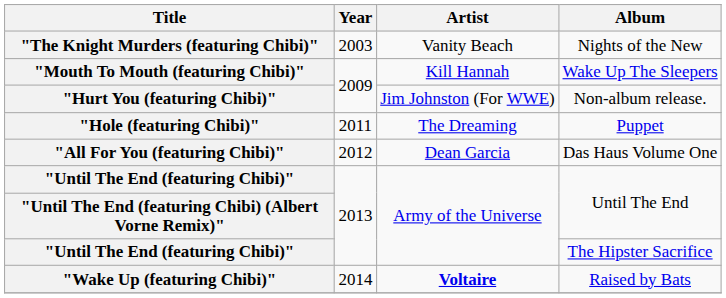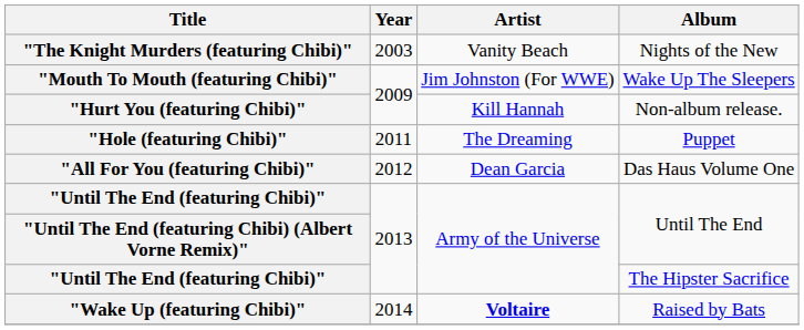 <table class="wikitable plainrowheaders" style="text-align:center;" border="1">
 <tr>
 <th scope="col" style="width:19em;">Title</th>
 <th scope="col">Year</th>
 <th scope="col">Artist</th>
 <th scope="col">Album</th>
 </tr>
 <tr>
 <th scope="row">"The Knight Murders (featuring Chibi)"</th>
 <td>2003</td>
 <td>Vanity Beach</td>
 <td>Nights of the New</td>
 </tr>
 <tr>
 <th scope="row">"Mouth To Mouth (featuring Chibi)"</th>
 <td rowspan="2">2009</td>
-<td><a href='#'>Kill Hannah</a></td>
+<td><a href='#'>Jim Johnston</a> (For <a href='#'>WWE</a>)</td>
 <td><a href='#'>Wake Up The Sleepers</a></td>
 </tr>
 <tr>
 <th scope="row">"Hurt You (featuring Chibi)"</th>
-<td><a href='#'>Jim Johnston</a> (For <a href='#'>WWE</a>)</td>
+<td><a href='#'>Kill Hannah</a></td>
 <td>Non-album release.</td>
 </tr>
 <tr>
 <th scope="row">"Hole (featuring Chibi)"</th>
 <td>2011</td>
 <td><a href='#'>The Dreaming</a></td>
 <td><a href='#'>Puppet</a></td>
 </tr>
 <tr>
 <th scope="row">"All For You (featuring Chibi)"</th>
 <td>2012</td>
 <td><a href='#'>Dean Garcia</a></td>
 <td>Das Haus Volume One</td>
 </tr>
 <tr>
 <th scope="row">"Until The End (featuring Chibi)"</th>
 <td rowspan="3">2013</td>
 <td rowspan="3"><a href='#'>Army of the Universe</a></td>
 <td rowspan="2">Until The End</td>
 </tr>
 <tr>
 <th scope="row">"Until The End (featuring Chibi) (Albert Vorne Remix)"</th>
 </tr>
 <tr>
 <th scope="row">"Until The End (featuring Chibi)"</th>
 <td><a href='#'>The Hipster Sacrifice</a></td>
 </tr>
 <tr>
 <th scope="row">"Wake Up (featuring Chibi)"</th>
 <td>2014</td>
 <td><strong><a href='#'>Voltaire</a></strong></td>
 <td><a href='#'>Raised by Bats</a></td>
 </tr>
 <tr>
 </tr>
 </table>
